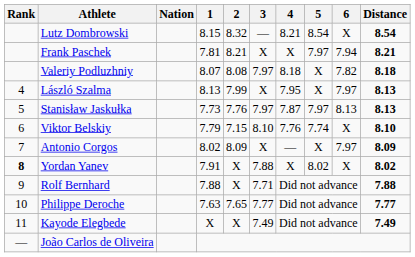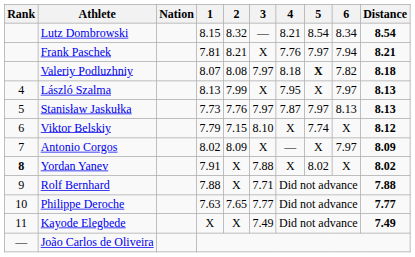 <table class="wikitable sortable" style="text-align:center">
 <tr>
 <th>Rank</th>
 <th>Athlete</th>
 <th>Nation</th>
 <th>1</th>
 <th>2</th>
 <th>3</th>
 <th>4</th>
 <th>5</th>
 <th>6</th>
 <th>Distance</th>
 </tr>
 <tr>
 <td></td>
 <td align=left><a href='#'>Lutz Dombrowski</a></td>
 <td align=left></td>
 <td>8.15</td>
 <td>8.32</td>
 <td data-sort-value=1.00>—</td>
 <td>8.21</td>
 <td>8.54</td>
-<td data-sort-value=1.00>X</td>
+<td>8.34</td>
 <td><strong>8.54</strong></td>
 </tr>
 <tr>
 <td></td>
 <td align=left><a href='#'>Frank Paschek</a></td>
 <td align=left></td>
 <td>7.81</td>
 <td>8.21</td>
 <td data-sort-value=1.00>X</td>
-<td data-sort-value=1.00>X</td>
+<td>7.76</td>
 <td>7.97</td>
 <td>7.94</td>
 <td><strong>8.21</strong></td>
 </tr>
 <tr>
 <td></td>
 <td align=left><a href='#'>Valeriy Podluzhniy</a></td>
 <td align=left></td>
 <td>8.07</td>
 <td>8.08</td>
 <td>7.97</td>
 <td>8.18</td>
-<td data-sort-value=1.00>X</td>
+<td data-sort-value=1.00><strong>X</strong></td>
 <td>7.82</td>
 <td><strong>8.18</strong></td>
 </tr>
 <tr>
 <td>4</td>
 <td align=left><a href='#'>László Szalma</a></td>
 <td align=left></td>
 <td>8.13</td>
 <td>7.99</td>
 <td data-sort-value=1.00>X</td>
 <td>7.95</td>
 <td data-sort-value=1.00>X</td>
 <td>7.97</td>
 <td><strong>8.13</strong></td>
 </tr>
 <tr>
 <td>5</td>
 <td align=left><a href='#'>Stanisław Jaskułka</a></td>
 <td align=left></td>
 <td>7.73</td>
 <td>7.76</td>
 <td>7.97</td>
 <td>7.87</td>
 <td>7.97</td>
 <td>8.13</td>
 <td><strong>8.13</strong></td>
 </tr>
 <tr>
 <td>6</td>
 <td align=left><a href='#'>Viktor Belskiy</a></td>
 <td align=left></td>
 <td>7.79</td>
 <td>7.15</td>
 <td>8.10</td>
-<td>7.76</td>
+<td data-sort-value=1.00>X</td>
 <td>7.74</td>
 <td data-sort-value=1.00>X</td>
-<td><strong>8.10</strong></td>
+<td><strong>8.12</strong></td>
 </tr>
 <tr>
 <td>7</td>
 <td align=left><a href='#'>Antonio Corgos</a></td>
 <td align=left></td>
 <td>8.02</td>
 <td>8.09</td>
 <td data-sort-value=1.00>X</td>
 <td data-sort-value=1.00>—</td>
 <td data-sort-value=1.00>X</td>
 <td>7.97</td>
 <td><strong>8.09</strong></td>
 </tr>
 <tr>
 <td><strong>8</strong></td>
 <td align=left><a href='#'>Yordan Yanev</a></td>
 <td align=left></td>
 <td>7.91</td>
 <td data-sort-value=1.00>X</td>
 <td>7.88</td>
 <td data-sort-value=1.00>X</td>
 <td>8.02</td>
 <td data-sort-value=1.00>X</td>
 <td><strong>8.02</strong></td>
 </tr>
 <tr>
 <td>9</td>
 <td align=left><a href='#'>Rolf Bernhard</a></td>
 <td align=left></td>
 <td>7.88</td>
 <td data-sort-value=1.00>X</td>
 <td>7.71</td>
 <td colspan=3 data-sort-value=0.00>Did not advance</td>
 <td><strong>7.88</strong></td>
 </tr>
 <tr>
 <td>10</td>
 <td align=left><a href='#'>Philippe Deroche</a></td>
 <td align=left></td>
 <td>7.63</td>
 <td>7.65</td>
 <td>7.77</td>
 <td colspan=3 data-sort-value=0.00>Did not advance</td>
 <td><strong>7.77</strong></td>
 </tr>
 <tr>
 <td>11</td>
 <td align=left><a href='#'>Kayode Elegbede</a></td>
 <td align=left></td>
 <td data-sort-value=1.00>X</td>
 <td data-sort-value=1.00>X</td>
 <td>7.49</td>
 <td colspan=3 data-sort-value=0.00>Did not advance</td>
 <td><strong>7.49</strong></td>
 </tr>
 <tr>
 <td data-sort-value=12>—</td>
 <td align=left><a href='#'>João Carlos de Oliveira</a></td>
 <td align=left></td>
 <td colspan=7 data-sort-value=0.00></td>
 </tr>
 </table>
